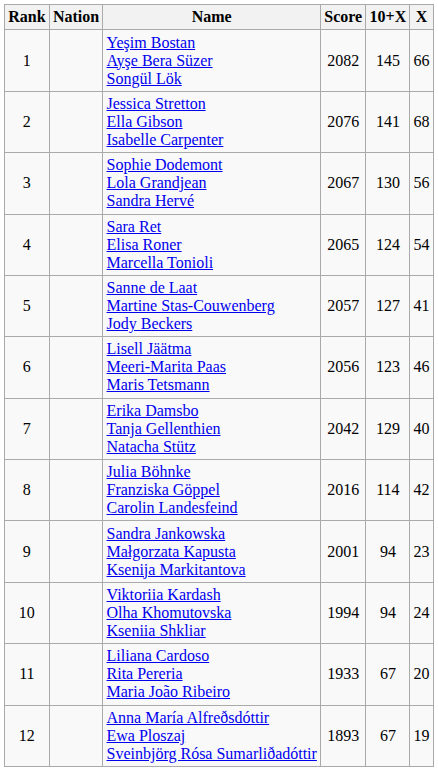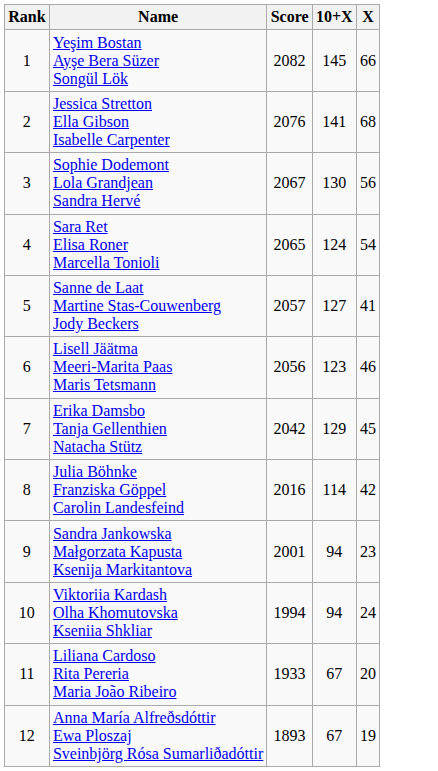 <table class="wikitable sortable" style="text-align:center">
 <tr>
 <th>Rank</th>
-<th>Nation</th>
 <th>Name</th>
 <th>Score</th>
 <th>10+X</th>
 <th>X</th>
 </tr>
 <tr>
 <td>1</td>
-<td align=left></td>
 <td align=left><a href='#'>Yeşim Bostan</a><br><a href='#'>Ayşe Bera Süzer</a><br><a href='#'>Songül Lök</a></td>
 <td>2082</td>
 <td>145</td>
 <td>66</td>
 </tr>
 <tr>
 <td>2</td>
-<td align=left></td>
 <td align=left><a href='#'>Jessica Stretton</a><br><a href='#'>Ella Gibson</a><br><a href='#'>Isabelle Carpenter</a></td>
 <td>2076</td>
 <td>141</td>
 <td>68</td>
 </tr>
 <tr>
 <td>3</td>
-<td align=left></td>
 <td align=left><a href='#'>Sophie Dodemont</a><br><a href='#'>Lola Grandjean</a><br><a href='#'>Sandra Hervé</a></td>
 <td>2067</td>
 <td>130</td>
 <td>56</td>
 </tr>
 <tr>
 <td>4</td>
-<td align=left></td>
 <td align=left><a href='#'>Sara Ret</a><br><a href='#'>Elisa Roner</a><br><a href='#'>Marcella Tonioli</a></td>
 <td>2065</td>
 <td>124</td>
 <td>54</td>
 </tr>
 <tr>
 <td>5</td>
-<td align=left></td>
 <td align=left><a href='#'>Sanne de Laat</a><br><a href='#'>Martine Stas-Couwenberg</a><br><a href='#'>Jody Beckers</a></td>
 <td>2057</td>
 <td>127</td>
 <td>41</td>
 </tr>
 <tr>
 <td>6</td>
-<td align=left></td>
 <td align=left><a href='#'>Lisell Jäätma</a><br><a href='#'>Meeri-Marita Paas</a><br><a href='#'>Maris Tetsmann</a></td>
 <td>2056</td>
 <td>123</td>
 <td>46</td>
 </tr>
 <tr>
 <td>7</td>
-<td align=left></td>
 <td align=left><a href='#'>Erika Damsbo</a><br><a href='#'>Tanja Gellenthien</a><br><a href='#'>Natacha Stütz</a></td>
 <td>2042</td>
 <td>129</td>
-<td>40</td>
+<td>45</td>
 </tr>
 <tr>
 <td>8</td>
-<td align=left></td>
 <td align=left><a href='#'>Julia Böhnke</a><br><a href='#'>Franziska Göppel</a><br><a href='#'>Carolin Landesfeind</a></td>
 <td>2016</td>
 <td>114</td>
 <td>42</td>
 </tr>
 <tr>
 <td>9</td>
-<td align=left></td>
 <td align=left><a href='#'>Sandra Jankowska</a><br><a href='#'>Małgorzata Kapusta</a><br><a href='#'>Ksenija Markitantova</a></td>
 <td>2001</td>
 <td>94</td>
 <td>23</td>
 </tr>
 <tr>
 <td>10</td>
-<td align=left></td>
 <td align=left><a href='#'>Viktoriia Kardash</a><br><a href='#'>Olha Khomutovska</a><br><a href='#'>Kseniia Shkliar</a></td>
 <td>1994</td>
 <td>94</td>
 <td>24</td>
 </tr>
 <tr>
 <td>11</td>
-<td align=left></td>
 <td align=left><a href='#'>Liliana Cardoso</a><br><a href='#'>Rita Pereria</a><br><a href='#'>Maria João Ribeiro</a></td>
 <td>1933</td>
 <td>67</td>
 <td>20</td>
 </tr>
 <tr>
 <td>12</td>
-<td align=left></td>
 <td align=left><a href='#'>Anna María Alfreðsdóttir</a><br><a href='#'>Ewa Ploszaj</a><br><a href='#'>Sveinbjörg Rósa Sumarliðadóttir</a></td>
 <td>1893</td>
 <td>67</td>
 <td>19</td>
 </tr>
 </table>
